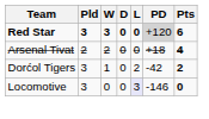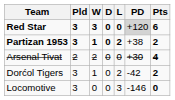 <table class="wikitable">
 <tr>
 <th colspan="1" rowspan="1">Team</th>
 <th colspan="1" rowspan="1">Pld</th>
 <th colspan="1" rowspan="1">W</th>
 <th>D</th>
 <th colspan="1" rowspan="1">L</th>
 <th>PD</th>
 <th>Pts</th>
 </tr>
 <tr>
 <td><strong> Red Star</strong></td>
 <td><strong>3</strong></td>
 <td><strong>3</strong></td>
 <td><strong>0</strong></td>
 <td><strong>0</strong></td>
 <td style="background: lightgrey;">+120</td>
 <td><strong>6</strong></td>
 </tr>
 <tr>
+<td><strong> Partizan 1953</strong></td>
+<td><strong>3</strong></td>
+<td><strong>1</strong></td>
+<td><strong>0</strong></td>
+<td><strong>2</strong></td>
+<td>+38</td>
+<td><strong>2</strong></td>
+</tr>
+<tr>
 <td><s> Arsenal Tivat</s></td>
 <td><s>2</s></td>
 <td><s>2</s></td>
 <td><s>0</s></td>
 <td><s>0</s></td>
-<td><s>+18</s></td>
+<td><s>+30</s></td>
 <td><strong><s>4</s></strong></td>
 </tr>
 <tr>
 <td> Dorćol Tigers</td>
 <td>3</td>
 <td>1</td>
 <td>0</td>
 <td>2</td>
 <td>-42</td>
 <td><strong>2</strong></td>
 </tr>
 <tr>
 <td> Locomotive</td>
 <td>3</td>
 <td>0</td>
 <td>0</td>
-<td style="background: lavender;">3</td>
+<td>3</td>
 <td>-146</td>
 <td><strong>0</strong></td>
 </tr>
 </table>
